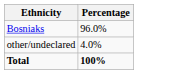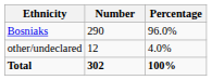 <table class="wikitable">
 <tr>
 <th width="100px">Ethnicity</th>
+<th width="80px">Number</th>
 <th width="80px">Percentage</th>
 </tr>
 <tr>
 <td><a href='#'>Bosniaks</a></td>
+<td>290</td>
 <td>96.0%</td>
 </tr>
 <tr>
 <td>other/undeclared</td>
+<td>12</td>
 <td>4.0%</td>
 </tr>
 <tr>
 <td><strong>Total</strong></td>
+<td><strong>302</strong></td>
 <td><strong>100%</strong></td>
 </tr>
 </table>
